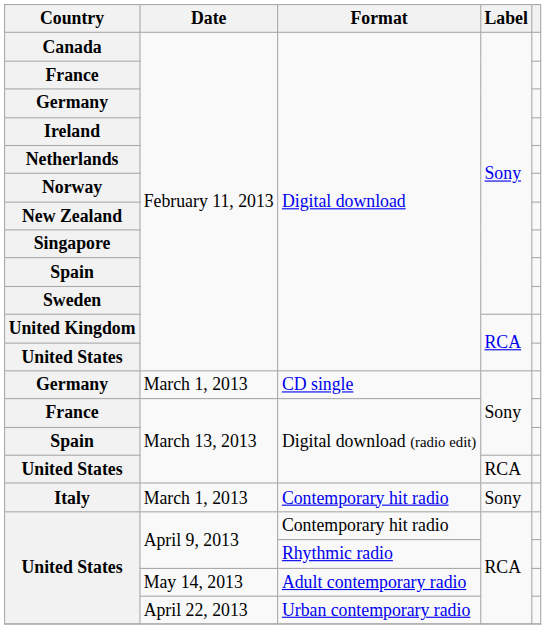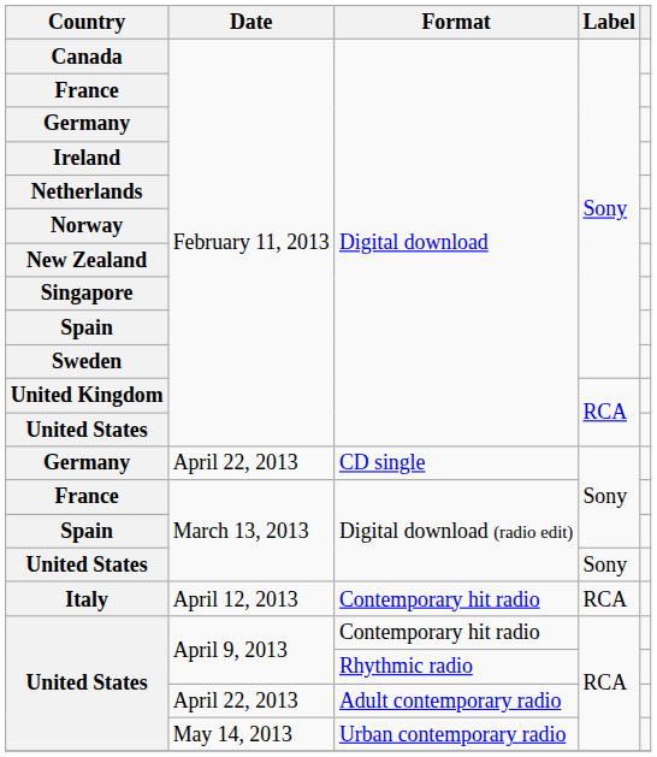 <table class="wikitable plainrowheaders">
 <tr>
 <th scope="col">Country</th>
 <th scope="col">Date</th>
 <th scope="col">Format</th>
 <th scope="col">Label</th>
 <th scope="col"></th>
 </tr>
 <tr>
 <th scope="row">Canada</th>
 <td rowspan="12">February 11, 2013</td>
 <td rowspan="12"><a href='#'>Digital download</a></td>
 <td rowspan="10"><a href='#'>Sony</a></td>
 <td></td>
 </tr>
 <tr>
 <th scope="row">France</th>
 <td></td>
 </tr>
 <tr>
 <th scope="row">Germany</th>
 <td></td>
 </tr>
 <tr>
 <th scope="row">Ireland</th>
 <td></td>
 </tr>
 <tr>
 <th scope="row">Netherlands</th>
 <td></td>
 </tr>
 <tr>
 <th scope="row">Norway</th>
 <td></td>
 </tr>
 <tr>
 <th scope="row">New Zealand</th>
 <td></td>
 </tr>
 <tr>
 <th scope="row">Singapore</th>
 <td></td>
 </tr>
 <tr>
 <th scope="row">Spain</th>
 <td></td>
 </tr>
 <tr>
 <th scope="row">Sweden</th>
 <td></td>
 </tr>
 <tr>
 <th scope="row">United Kingdom</th>
 <td rowspan="2"><a href='#'>RCA</a></td>
 <td></td>
 </tr>
 <tr>
 <th scope="row">United States</th>
 <td></td>
 </tr>
 <tr>
 <th scope="row">Germany</th>
-<td>March 1, 2013</td>
+<td>April 22, 2013</td>
 <td><a href='#'>CD single</a></td>
 <td rowspan="3">Sony</td>
 <td></td>
 </tr>
 <tr>
 <th scope="row">France</th>
 <td rowspan="3">March 13, 2013</td>
 <td rowspan="3">Digital download <small>(radio edit)</small></td>
 <td></td>
 </tr>
 <tr>
 <th scope="row">Spain</th>
 <td></td>
 </tr>
 <tr>
 <th scope="row">United States</th>
-<td>RCA</td>
+<td>Sony</td>
 <td></td>
 </tr>
 <tr>
 <th scope="row">Italy</th>
-<td>March 1, 2013</td>
+<td>April 12, 2013</td>
 <td><a href='#'>Contemporary hit radio</a></td>
-<td>Sony</td>
+<td>RCA</td>
 <td></td>
 </tr>
 <tr>
 <th scope="row" rowspan="4">United States</th>
 <td rowspan="2">April 9, 2013</td>
 <td>Contemporary hit radio</td>
 <td rowspan="4">RCA</td>
 <td></td>
 </tr>
 <tr>
 <td><a href='#'>Rhythmic radio</a></td>
 <td></td>
 </tr>
 <tr>
-<td>May 14, 2013</td>
+<td>April 22, 2013</td>
 <td><a href='#'>Adult contemporary radio</a></td>
 <td></td>
 </tr>
 <tr>
-<td>April 22, 2013</td>
+<td>May 14, 2013</td>
 <td><a href='#'>Urban contemporary radio</a></td>
 <td></td>
 </tr>
 <tr>
 </tr>
 </table>
